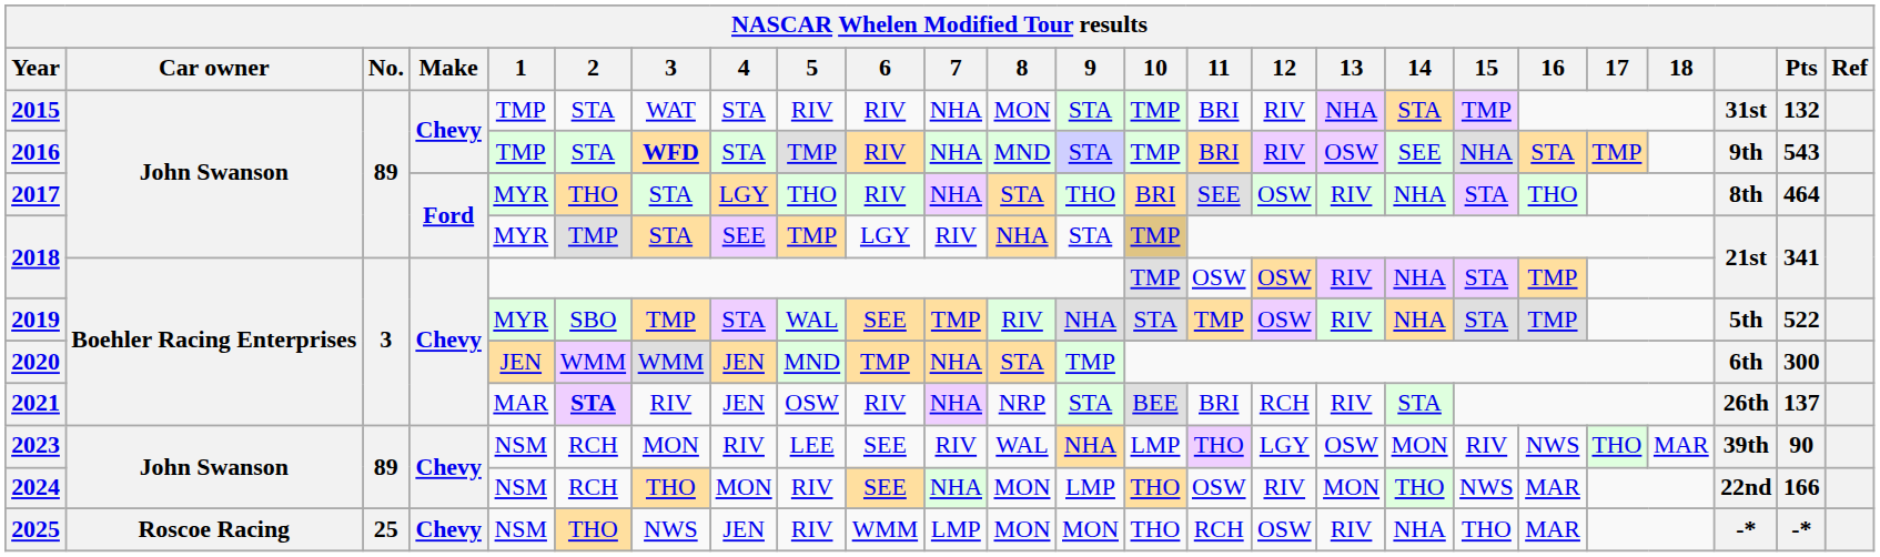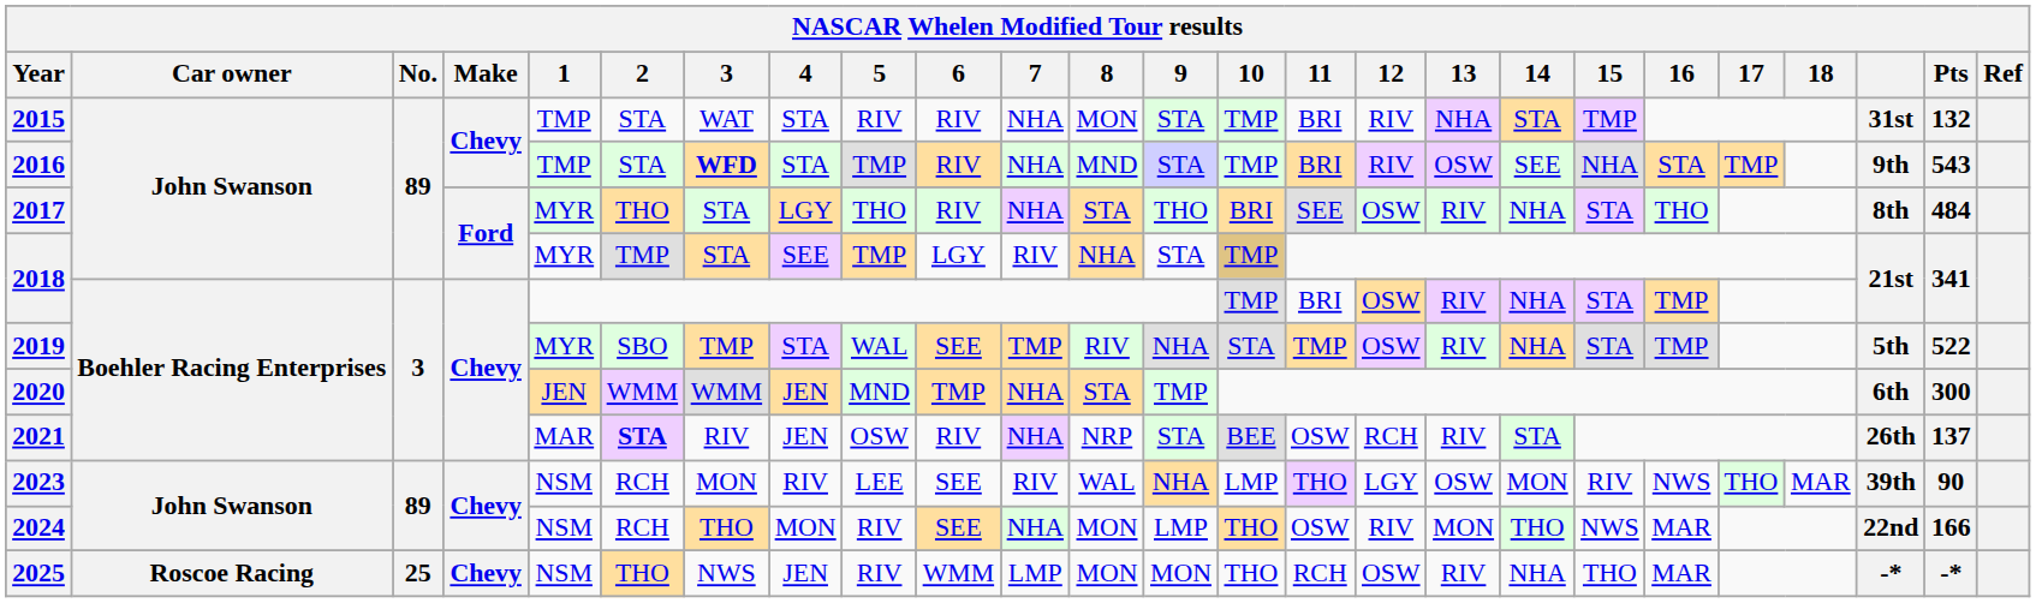 <table class="wikitable" style="text-align:center; font-size:75%">
 <tr>
 <th colspan=38><a href='#'>NASCAR</a> <a href='#'>Whelen Modified Tour</a> results</th>
 </tr>
 <tr>
 <th>Year</th>
 <th>Car owner</th>
 <th>No.</th>
 <th>Make</th>
 <th>1</th>
 <th>2</th>
 <th>3</th>
 <th>4</th>
 <th>5</th>
 <th>6</th>
 <th>7</th>
 <th>8</th>
 <th>9</th>
 <th>10</th>
 <th>11</th>
 <th>12</th>
 <th>13</th>
 <th>14</th>
 <th>15</th>
 <th>16</th>
 <th>17</th>
 <th>18</th>
 <th></th>
 <th>Pts</th>
 <th>Ref</th>
 </tr>
 <tr>
 <th><a href='#'>2015</a></th>
 <th rowspan=4>John Swanson</th>
 <th rowspan=4>89</th>
 <th rowspan=2><a href='#'>Chevy</a></th>
 <td><a href='#'>TMP</a></td>
 <td><a href='#'>STA</a></td>
 <td><a href='#'>WAT</a></td>
 <td><a href='#'>STA</a></td>
 <td><a href='#'>RIV</a></td>
 <td><a href='#'>RIV</a></td>
 <td><a href='#'>NHA</a></td>
 <td><a href='#'>MON</a></td>
 <td style="background:#DFFFDF;"><a href='#'>STA</a><br></td>
 <td style="background:#DFFFDF;"><a href='#'>TMP</a><br></td>
 <td><a href='#'>BRI</a></td>
 <td><a href='#'>RIV</a></td>
 <td style="background:#EFCFFF;"><a href='#'>NHA</a><br></td>
 <td style="background:#FFDF9F;"><a href='#'>STA</a><br></td>
 <td style="background:#EFCFFF;"><a href='#'>TMP</a><br></td>
 <td colspan=3></td>
 <th>31st</th>
 <th>132</th>
 <th></th>
 </tr>
 <tr>
 <th><a href='#'>2016</a></th>
 <td style="background:#DFFFDF;"><a href='#'>TMP</a><br></td>
 <td style="background:#DFFFDF;"><a href='#'>STA</a><br></td>
 <td style="background:#FFDF9F;"><strong><a href='#'>WFD</a></strong><br></td>
 <td style="background:#DFFFDF;"><a href='#'>STA</a><br></td>
 <td style="background:#DFDFDF;"><a href='#'>TMP</a><br></td>
 <td style="background:#FFDF9F;"><a href='#'>RIV</a><br></td>
 <td style="background:#DFFFDF;"><a href='#'>NHA</a><br></td>
 <td style="background:#DFFFDF;"><a href='#'>MND</a><br></td>
 <td style="background:#CFCFFF;"><a href='#'>STA</a><br></td>
 <td style="background:#DFFFDF;"><a href='#'>TMP</a><br></td>
 <td style="background:#FFDF9F;"><a href='#'>BRI</a><br></td>
 <td style="background:#EFCFFF;"><a href='#'>RIV</a><br></td>
 <td style="background:#EFCFFF;"><a href='#'>OSW</a><br></td>
 <td style="background:#DFFFDF;"><a href='#'>SEE</a><br></td>
 <td style="background:#DFDFDF;"><a href='#'>NHA</a><br></td>
 <td style="background:#FFDF9F;"><a href='#'>STA</a><br></td>
 <td style="background:#FFDF9F;"><a href='#'>TMP</a><br></td>
 <td></td>
 <th>9th</th>
 <th>543</th>
 <th></th>
 </tr>
 <tr>
 <th><a href='#'>2017</a></th>
 <th rowspan=2><a href='#'>Ford</a></th>
 <td style="background:#DFFFDF;"><a href='#'>MYR</a><br></td>
 <td style="background:#FFDF9F;"><a href='#'>THO</a><br></td>
 <td style="background:#DFFFDF;"><a href='#'>STA</a><br></td>
 <td style="background:#FFDF9F;"><a href='#'>LGY</a><br></td>
 <td style="background:#DFFFDF;"><a href='#'>THO</a><br></td>
 <td style="background:#DFFFDF;"><a href='#'>RIV</a><br></td>
 <td style="background:#EFCFFF;"><a href='#'>NHA</a><br></td>
 <td style="background:#FFDF9F;"><a href='#'>STA</a><br></td>
 <td style="background:#DFFFDF;"><a href='#'>THO</a><br></td>
 <td style="background:#FFDF9F;"><a href='#'>BRI</a><br></td>
 <td style="background:#DFDFDF;"><a href='#'>SEE</a><br></td>
 <td style="background:#DFFFDF;"><a href='#'>OSW</a><br></td>
 <td style="background:#DFFFDF;"><a href='#'>RIV</a><br></td>
 <td style="background:#DFFFDF;"><a href='#'>NHA</a><br></td>
 <td style="background:#EFCFFF;"><a href='#'>STA</a><br></td>
 <td style="background:#DFFFDF;"><a href='#'>THO</a><br></td>
 <td colspan=2></td>
 <th>8th</th>
-<th>464</th>
+<th>484</th>
 <th></th>
 </tr>
 <tr>
 <th rowspan=2><a href='#'>2018</a></th>
 <td><a href='#'>MYR</a></td>
 <td style="background:#DFDFDF;"><a href='#'>TMP</a><br></td>
 <td style="background:#FFDF9F;"><a href='#'>STA</a><br></td>
 <td style="background:#EFCFFF;"><a href='#'>SEE</a><br></td>
 <td style="background:#FFDF9F;"><a href='#'>TMP</a><br></td>
 <td><a href='#'>LGY</a></td>
 <td><a href='#'>RIV</a></td>
 <td style="background:#FFDF9F;"><a href='#'>NHA</a><br></td>
 <td><a href='#'>STA</a></td>
 <td style="background:#DFC484;"><a href='#'>TMP</a><br></td>
 <td colspan=8></td>
 <th rowspan=2>21st</th>
 <th rowspan=2>341</th>
 <th rowspan=2></th>
 </tr>
 <tr>
 <th rowspan=4>Boehler Racing Enterprises</th>
 <th rowspan=4>3</th>
 <th rowspan=4><a href='#'>Chevy</a></th>
 <td colspan=9></td>
 <td style="background:#DFDFDF;"><a href='#'>TMP</a><br></td>
-<td><a href='#'>OSW</a></td>
+<td><a href='#'>BRI</a></td>
 <td style="background:#FFDF9F;"><a href='#'>OSW</a><br></td>
 <td style="background:#EFCFFF;"><a href='#'>RIV</a><br></td>
 <td style="background:#EFCFFF;"><a href='#'>NHA</a><br></td>
 <td style="background:#EFCFFF;"><a href='#'>STA</a><br></td>
 <td style="background:#FFDF9F;"><a href='#'>TMP</a><br></td>
 <td colspan=2></td>
 </tr>
 <tr>
 <th><a href='#'>2019</a></th>
 <td style="background:#DFFFDF;"><a href='#'>MYR</a><br></td>
 <td style="background:#DFFFDF;"><a href='#'>SBO</a><br></td>
 <td style="background:#FFDF9F;"><a href='#'>TMP</a><br></td>
 <td style="background:#EFCFFF;"><a href='#'>STA</a><br></td>
 <td style="background:#DFFFDF;"><a href='#'>WAL</a><br></td>
 <td style="background:#FFDF9F;"><a href='#'>SEE</a><br></td>
 <td style="background:#FFDF9F;"><a href='#'>TMP</a><br></td>
 <td style="background:#DFFFDF;"><a href='#'>RIV</a><br></td>
 <td style="background:#DFDFDF;"><a href='#'>NHA</a><br></td>
 <td style="background:#DFDFDF;"><a href='#'>STA</a><br></td>
 <td style="background:#FFDF9F;"><a href='#'>TMP</a><br></td>
 <td style="background:#EFCFFF;"><a href='#'>OSW</a><br></td>
 <td style="background:#DFFFDF;"><a href='#'>RIV</a><br></td>
 <td style="background:#FFDF9F;"><a href='#'>NHA</a><br></td>
 <td style="background:#DFDFDF;"><a href='#'>STA</a><br></td>
 <td style="background:#DFDFDF;"><a href='#'>TMP</a><br></td>
 <td colspan=2></td>
 <th>5th</th>
 <th>522</th>
 <th></th>
 </tr>
 <tr>
 <th><a href='#'>2020</a></th>
 <td style="background:#FFDF9F;"><a href='#'>JEN</a><br></td>
 <td style="background:#EFCFFF;"><a href='#'>WMM</a><br></td>
 <td style="background:#DFDFDF;"><a href='#'>WMM</a><br></td>
 <td style="background:#FFDF9F;"><a href='#'>JEN</a><br></td>
 <td style="background:#DFFFDF;"><a href='#'>MND</a><br></td>
 <td style="background:#FFDF9F;"><a href='#'>TMP</a><br></td>
 <td style="background:#FFDF9F;"><a href='#'>NHA</a><br></td>
 <td style="background:#FFDF9F;"><a href='#'>STA</a><br></td>
 <td style="background:#DFFFDF;"><a href='#'>TMP</a><br></td>
 <td colspan=9></td>
 <th>6th</th>
 <th>300</th>
 <th></th>
 </tr>
 <tr>
 <th><a href='#'>2021</a></th>
 <td><a href='#'>MAR</a></td>
 <td style="background:#EFCFFF;"><strong><a href='#'>STA</a></strong><br></td>
 <td><a href='#'>RIV</a></td>
 <td><a href='#'>JEN</a></td>
 <td><a href='#'>OSW</a></td>
 <td><a href='#'>RIV</a></td>
 <td style="background:#EFCFFF;"><a href='#'>NHA</a><br></td>
 <td><a href='#'>NRP</a></td>
 <td style="background:#DFFFDF;"><a href='#'>STA</a><br></td>
 <td style="background:#DFDFDF;"><a href='#'>BEE</a><br></td>
-<td><a href='#'>BRI</a></td>
+<td><a href='#'>OSW</a></td>
 <td><a href='#'>RCH</a></td>
 <td><a href='#'>RIV</a></td>
 <td style="background:#DFFFDF;"><a href='#'>STA</a><br></td>
 <td colspan=4></td>
 <th>26th</th>
 <th>137</th>
 <th></th>
 </tr>
 <tr>
 <th><a href='#'>2023</a></th>
 <th rowspan=2>John Swanson</th>
 <th rowspan=2>89</th>
 <th rowspan=2><a href='#'>Chevy</a></th>
 <td><a href='#'>NSM</a></td>
 <td><a href='#'>RCH</a></td>
 <td><a href='#'>MON</a></td>
 <td><a href='#'>RIV</a></td>
 <td><a href='#'>LEE</a></td>
 <td><a href='#'>SEE</a></td>
 <td><a href='#'>RIV</a></td>
 <td><a href='#'>WAL</a></td>
 <td style="background:#FFDF9F;"><a href='#'>NHA</a><br></td>
 <td><a href='#'>LMP</a></td>
 <td style="background:#EFCFFF;"><a href='#'>THO</a><br></td>
 <td><a href='#'>LGY</a></td>
 <td><a href='#'>OSW</a></td>
 <td><a href='#'>MON</a></td>
 <td><a href='#'>RIV</a></td>
 <td><a href='#'>NWS</a></td>
 <td style="background:#DFFFDF;"><a href='#'>THO</a><br></td>
 <td><a href='#'>MAR</a></td>
 <th>39th</th>
 <th>90</th>
 <th></th>
 </tr>
 <tr>
 <th><a href='#'>2024</a></th>
 <td><a href='#'>NSM</a></td>
 <td><a href='#'>RCH</a></td>
 <td style="background:#FFDF9F;"><a href='#'>THO</a><br></td>
 <td><a href='#'>MON</a></td>
 <td><a href='#'>RIV</a></td>
 <td style="background:#FFDF9F;"><a href='#'>SEE</a><br></td>
 <td style="background:#DFFFDF;"><a href='#'>NHA</a><br></td>
 <td><a href='#'>MON</a></td>
 <td><a href='#'>LMP</a></td>
 <td style="background:#FFDF9F;"><a href='#'>THO</a><br></td>
 <td><a href='#'>OSW</a></td>
 <td><a href='#'>RIV</a></td>
 <td><a href='#'>MON</a></td>
 <td style="background:#DFFFDF;"><a href='#'>THO</a><br></td>
 <td><a href='#'>NWS</a></td>
 <td><a href='#'>MAR</a></td>
 <td colspan=2></td>
 <th>22nd</th>
 <th>166</th>
 <th></th>
 </tr>
 <tr>
 <th><a href='#'>2025</a></th>
 <th>Roscoe Racing</th>
 <th>25</th>
 <th><a href='#'>Chevy</a></th>
 <td><a href='#'>NSM</a></td>
 <td style="background:#FFDF9F;"><a href='#'>THO</a><br></td>
 <td><a href='#'>NWS</a></td>
 <td><a href='#'>JEN</a></td>
 <td><a href='#'>RIV</a></td>
 <td><a href='#'>WMM</a></td>
 <td><a href='#'>LMP</a></td>
 <td><a href='#'>MON</a></td>
 <td><a href='#'>MON</a></td>
 <td><a href='#'>THO</a></td>
 <td><a href='#'>RCH</a></td>
 <td><a href='#'>OSW</a></td>
 <td><a href='#'>RIV</a></td>
 <td><a href='#'>NHA</a></td>
 <td><a href='#'>THO</a></td>
 <td><a href='#'>MAR</a></td>
 <td colspan=2></td>
 <th>-*</th>
 <th>-*</th>
 <th></th>
 </tr>
 </table>
